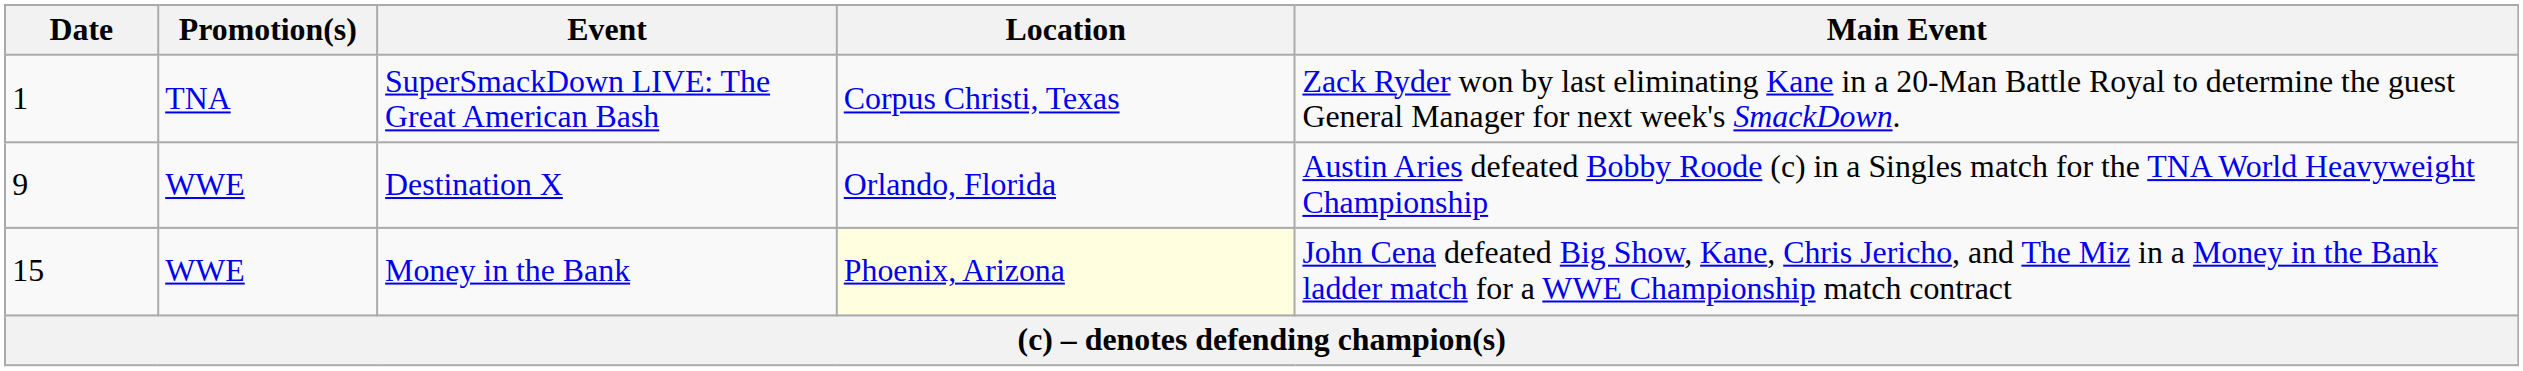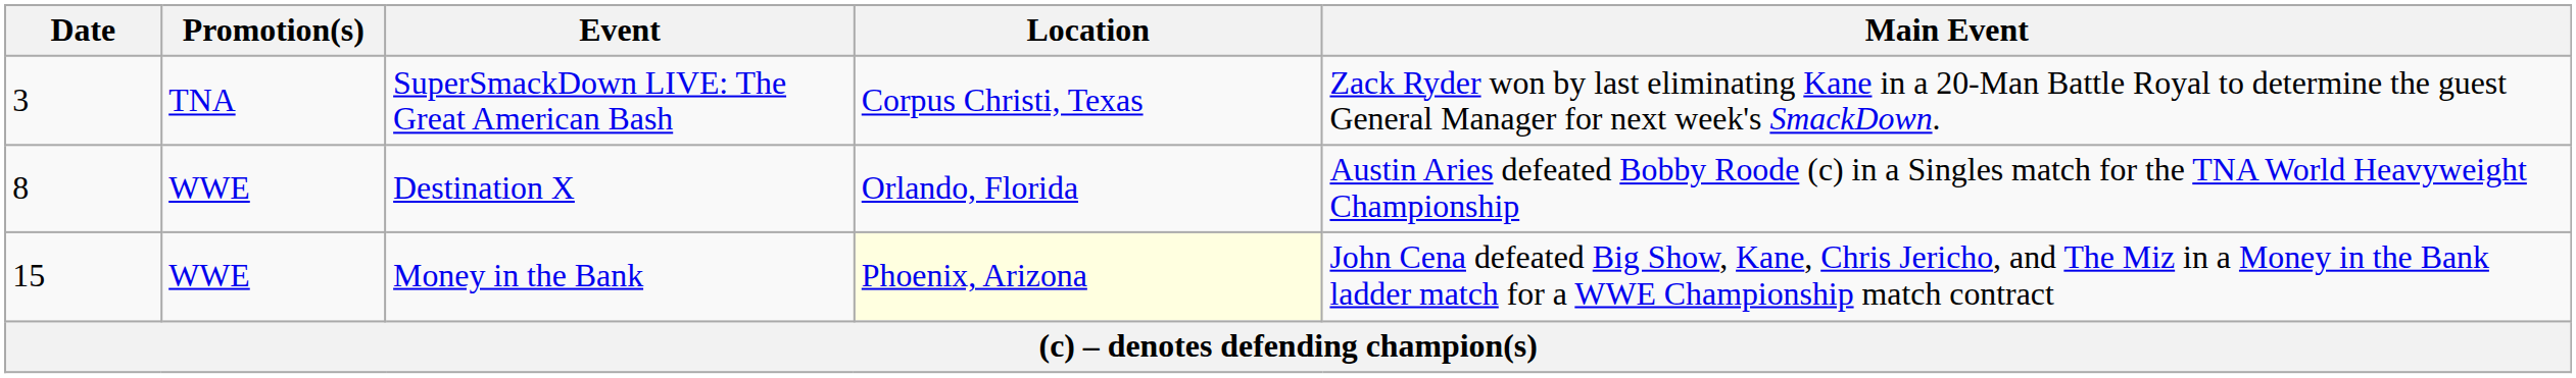 <table class="wikitable" style="width:100%;">
 <tr>
 <th width=5%>Date</th>
 <th width=5%>Promotion(s)</th>
 <th width=15%>Event</th>
 <th width=15%>Location</th>
 <th width=40%>Main Event</th>
 </tr>
 <tr>
-<td>1</td>
+<td>3</td>
 <td><a href='#'>TNA</a></td>
 <td><a href='#'>SuperSmackDown LIVE: The Great American Bash</a></td>
 <td><a href='#'>Corpus Christi, Texas</a></td>
 <td><a href='#'>Zack Ryder</a> won by last eliminating <a href='#'>Kane</a> in a 20-Man Battle Royal to determine the guest General Manager for next week's <em><a href='#'>SmackDown</a></em>.</td>
 </tr>
 <tr>
-<td>9</td>
+<td>8</td>
 <td><a href='#'>WWE</a></td>
 <td><a href='#'>Destination X</a></td>
 <td><a href='#'>Orlando, Florida</a></td>
 <td><a href='#'>Austin Aries</a> defeated <a href='#'>Bobby Roode</a> (c) in a Singles match for the <a href='#'>TNA World Heavyweight Championship</a></td>
 </tr>
 <tr>
 <td>15</td>
 <td><a href='#'>WWE</a></td>
 <td><a href='#'>Money in the Bank</a></td>
 <td style="background: lightyellow;"><a href='#'>Phoenix, Arizona</a></td>
 <td><a href='#'>John Cena</a> defeated <a href='#'>Big Show</a>, <a href='#'>Kane</a>, <a href='#'>Chris Jericho</a>, and <a href='#'>The Miz</a> in a <a href='#'>Money in the Bank ladder match</a> for a <a href='#'>WWE Championship</a> match contract</td>
 </tr>
 <tr>
 <th colspan="6">(c) – denotes defending champion(s)</th>
 </tr>
 </table>
